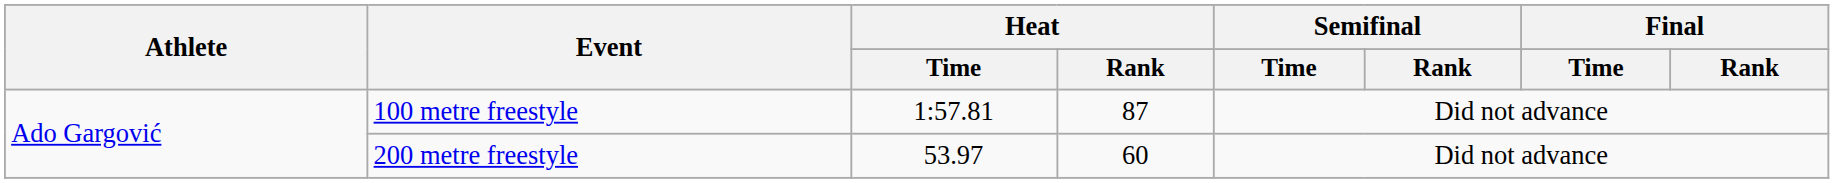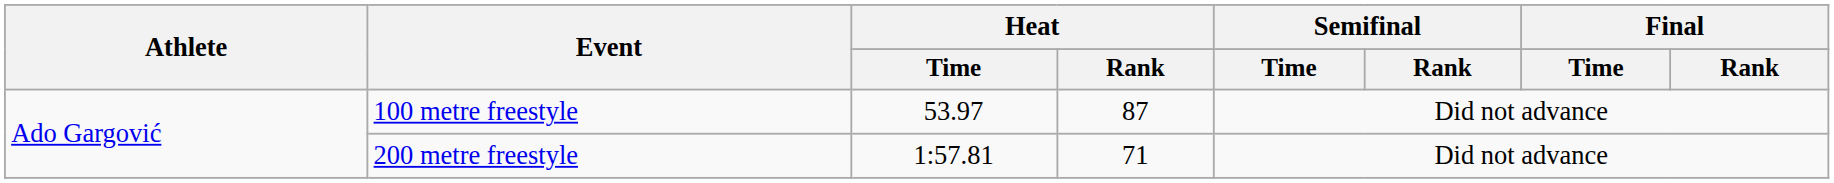 <table class="wikitable" style="text-align:center; font-size:90%; width:50%;">
 <tr>
 <th rowspan="2">Athlete</th>
 <th rowspan="2">Event</th>
 <th colspan="2">Heat</th>
 <th colspan="2">Semifinal</th>
 <th colspan="2">Final</th>
 </tr>
 <tr style="font-size:95%">
 <th>Time</th>
 <th>Rank</th>
 <th>Time</th>
 <th>Rank</th>
 <th>Time</th>
 <th>Rank</th>
 </tr>
 <tr>
 <td align=left rowspan=2><a href='#'>Ado Gargović</a></td>
 <td align=left><a href='#'>100 metre freestyle</a></td>
-<td>1:57.81</td>
+<td>53.97</td>
 <td>87</td>
 <td colspan=4>Did not advance</td>
 </tr>
 <tr>
 <td align=left><a href='#'>200 metre freestyle</a></td>
-<td>53.97</td>
-<td>60</td>
+<td>1:57.81</td>
+<td>71</td>
 <td colspan=4>Did not advance</td>
 </tr>
 </table>
